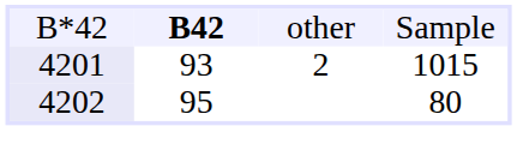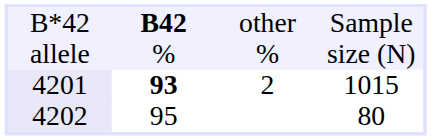 <table border="0" cellspacing="0" cellpadding="0" align="center" style="text-align:center; background:#ffffff; margin-right: 1em; border:2px #e0e0ff solid;">
 <tr style="background:#f0f0ff">
 <td style="width:60px">B*42</td>
 <td style="width:60px"><strong>B42</strong></td>
 <td style="width:60px">other</td>
 <td style="width:60px">Sample</td>
 </tr>
+<tr style="background:#f0f0ff">
+<td>allele</td>
+<td>%</td>
+<td>%</td>
+<td>size (N)</td>
+</tr>
 <tr>
 <td style = "background:#e8e8f8">4201</td>
-<td>93</td>
+<td><strong>93</strong></td>
 <td>2</td>
 <td>1015</td>
 </tr>
 <tr>
 <td style = "background:#e8e8f8">4202</td>
 <td>95</td>
 <td></td>
 <td>80</td>
 </tr>
 </table>
